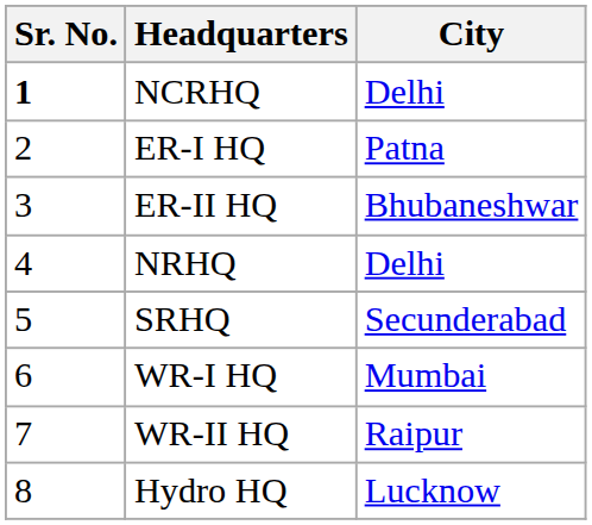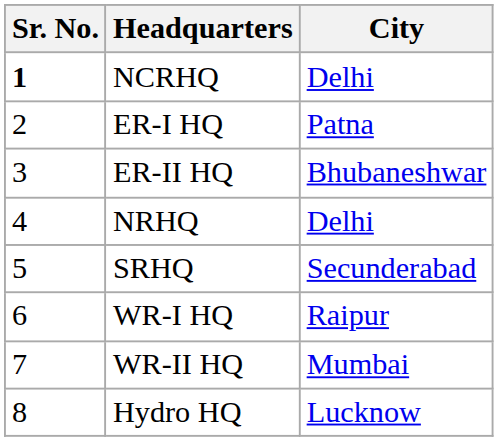 <table class="wikitable sortable" style="background:#fff;">
 <tr>
 <th>Sr. No.</th>
 <th>Headquarters</th>
 <th>City</th>
 </tr>
 <tr style="text-align:left;">
 <td><strong>1</strong></td>
 <td>NCRHQ</td>
 <td><a href='#'>Delhi</a></td>
 </tr>
 <tr style="text-align:left;">
 <td>2</td>
 <td>ER-I HQ</td>
 <td><a href='#'>Patna</a></td>
 </tr>
 <tr style="text-align:left;">
 <td>3</td>
 <td>ER-II HQ</td>
 <td><a href='#'>Bhubaneshwar</a></td>
 </tr>
 <tr style="text-align:left;">
 <td>4</td>
 <td>NRHQ</td>
 <td><a href='#'>Delhi</a></td>
 </tr>
 <tr | style="text-align:left;">
 <td>5</td>
 <td>SRHQ</td>
 <td><a href='#'>Secunderabad</a></td>
 </tr>
 <tr>
 <td>6</td>
 <td>WR-I HQ</td>
-<td><a href='#'>Mumbai</a></td>
+<td style="text-align:left;"><a href='#'>Raipur</a></td>
 </tr>
 <tr | style="text-align:left;">
 <td>7</td>
 <td style="text-align:left;">WR-II HQ</td>
-<td style="text-align:left;"><a href='#'>Raipur</a></td>
+<td><a href='#'>Mumbai</a></td>
 </tr>
 <tr style="text-align:left;">
 <td>8</td>
 <td>Hydro HQ</td>
 <td><a href='#'>Lucknow</a></td>
 </tr>
 </table>
